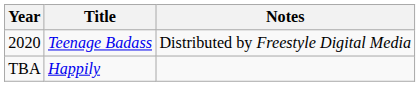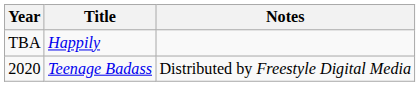 <table class="wikitable sortable">
 <tr>
 <th>Year</th>
 <th>Title</th>
 <th class="unsortable">Notes</th>
 </tr>
 <tr>
+<td>TBA</td>
+<td><em><a href='#'>Happily</a></em> </td>
+<td></td>
+</tr>
+<tr>
 <td>2020</td>
 <td><em><a href='#'>Teenage Badass</a></em> </td>
 <td>Distributed by <em>Freestyle Digital Media</em> </td>
 </tr>
-<tr>
-<td>TBA</td>
-<td><em><a href='#'>Happily</a></em> </td>
-<td></td>
-</tr>
 </table>
